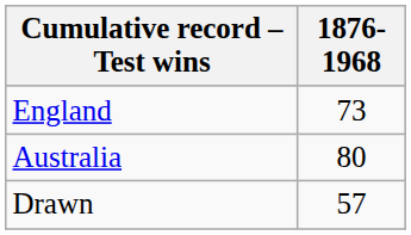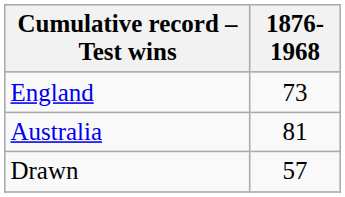 <table class="wikitable" style="text-align:center;">
 <tr>
 <th width="150">Cumulative record – Test wins</th>
 <th width="50">1876-1968</th>
 </tr>
 <tr>
 <td style="text-align:left;"><a href='#'>England</a></td>
 <td>73</td>
 </tr>
 <tr>
 <td style="text-align:left;"><a href='#'>Australia</a></td>
-<td>80</td>
+<td>81</td>
 </tr>
 <tr>
 <td style="text-align:left;">Drawn</td>
 <td>57</td>
 </tr>
 </table>
